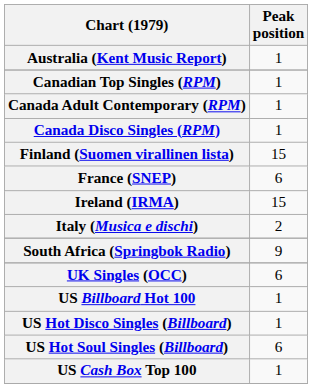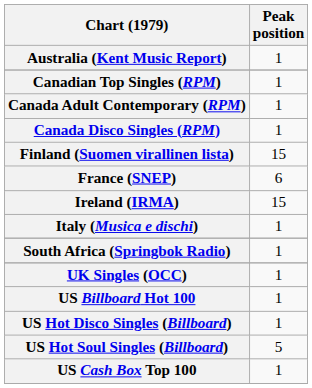 <table class="wikitable sortable plainrowheaders">
 <tr>
 <th>Chart (1979)</th>
 <th>Peak<br>position</th>
 </tr>
 <tr>
 <th scope="row">Australia (<a href='#'>Kent Music Report</a>)</th>
 <td style="text-align:center;">1</td>
 </tr>
 <tr>
 </tr>
 <tr>
 </tr>
 <tr>
 <th scope="row">Canadian Top Singles (<a href='#'><em>RPM</em></a>)</th>
 <td style="text-align:center;">1</td>
 </tr>
 <tr>
 <th scope="row">Canada Adult Contemporary (<a href='#'><em>RPM</em></a>)</th>
 <td style="text-align:center;">1</td>
 </tr>
 <tr>
 <th scope="row"><a href='#'>Canada Disco Singles (<em>RPM</em>)</a></th>
 <td style="text-align:center;">1</td>
 </tr>
 <tr>
 <th scope="row">Finland (<a href='#'>Suomen virallinen lista</a>)</th>
 <td style="text-align:center;">15</td>
 </tr>
 <tr>
 <th scope="row">France (<a href='#'>SNEP</a>)</th>
 <td style="text-align:center;">6</td>
 </tr>
 <tr>
 <th scope="row">Ireland (<a href='#'>IRMA</a>)</th>
 <td style="text-align:center;">15</td>
 </tr>
 <tr>
 <th scope="row">Italy (<em><a href='#'>Musica e dischi</a></em>)</th>
-<td style="text-align:center;">2</td>
+<td style="text-align:center;">1</td>
 </tr>
 <tr>
 </tr>
 <tr>
 </tr>
 <tr>
 </tr>
 <tr>
 <th scope="row">South Africa (<a href='#'>Springbok Radio</a>)</th>
-<td style="text-align:center;">9</td>
+<td style="text-align:center;">1</td>
 </tr>
 <tr>
 </tr>
 <tr>
 </tr>
 <tr>
 <th scope="row"><a href='#'>UK Singles</a> (<a href='#'>OCC</a>)</th>
-<td style="text-align:center;">6</td>
+<td style="text-align:center;">1</td>
 </tr>
 <tr>
 <th scope="row">US <a href='#'><em>Billboard</em> Hot 100</a></th>
 <td style="text-align:center;">1</td>
 </tr>
 <tr>
 <th scope="row">US <a href='#'>Hot Disco Singles</a> (<em><a href='#'>Billboard</a></em>)</th>
 <td style="text-align:center;">1</td>
 </tr>
 <tr>
 <th scope="row">US <a href='#'>Hot Soul Singles</a> (<em><a href='#'>Billboard</a></em>)</th>
-<td style="text-align:center;">6</td>
+<td style="text-align:center;">5</td>
 </tr>
 <tr>
 <th scope="row">US <a href='#'><em>Cash Box</em></a> Top 100</th>
 <td style="text-align:center;">1</td>
 </tr>
 <tr>
 </tr>
 </table>
